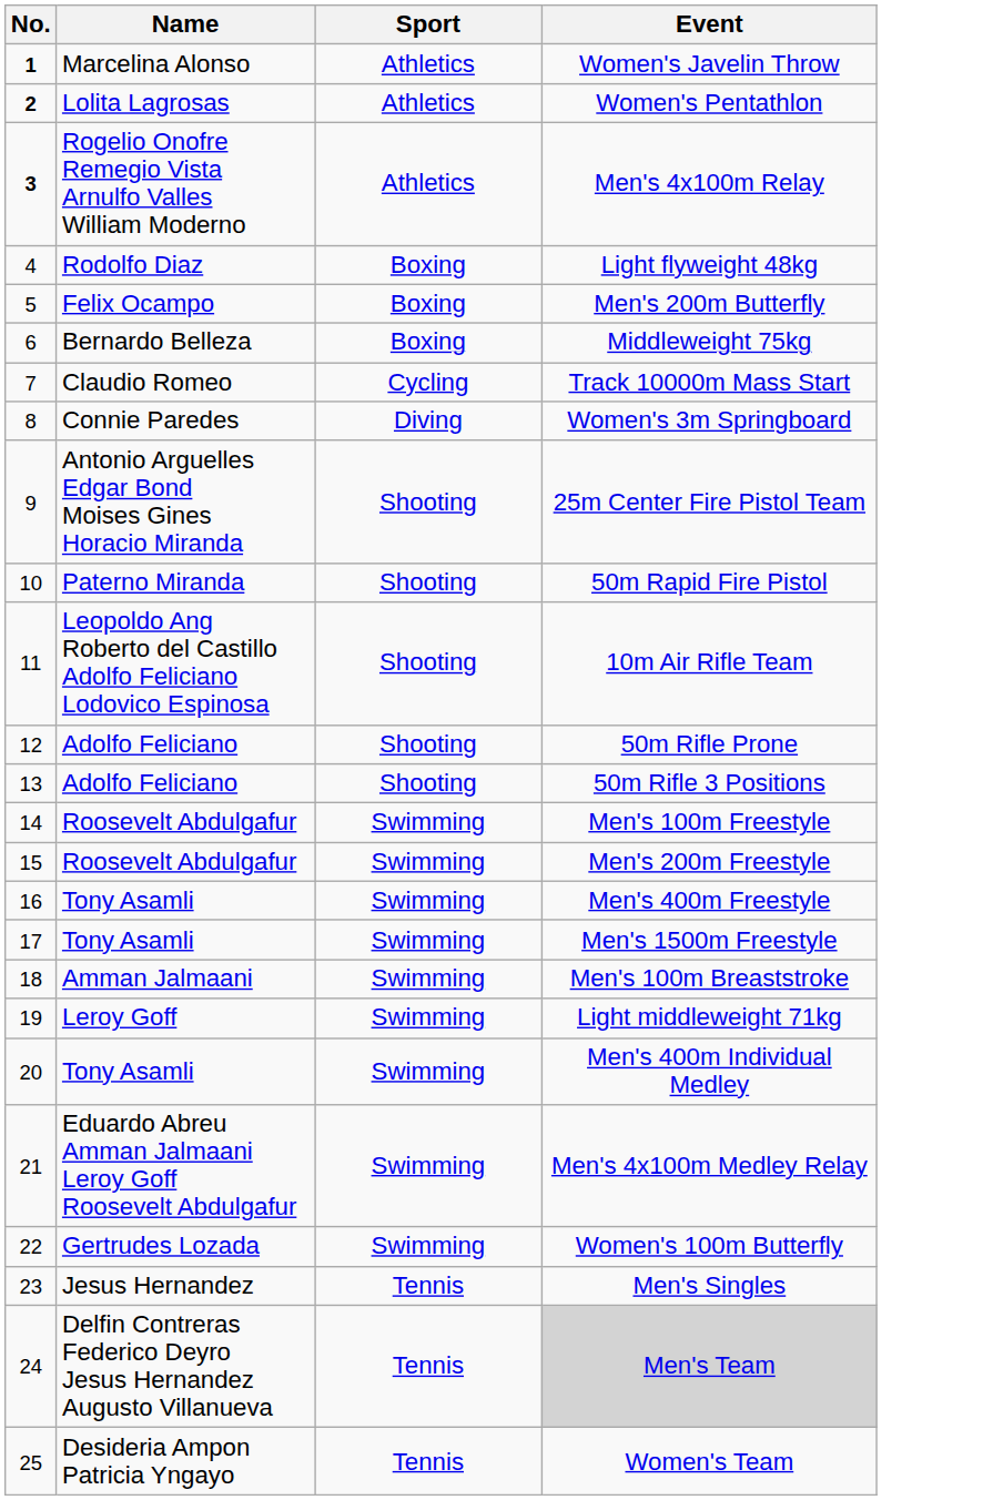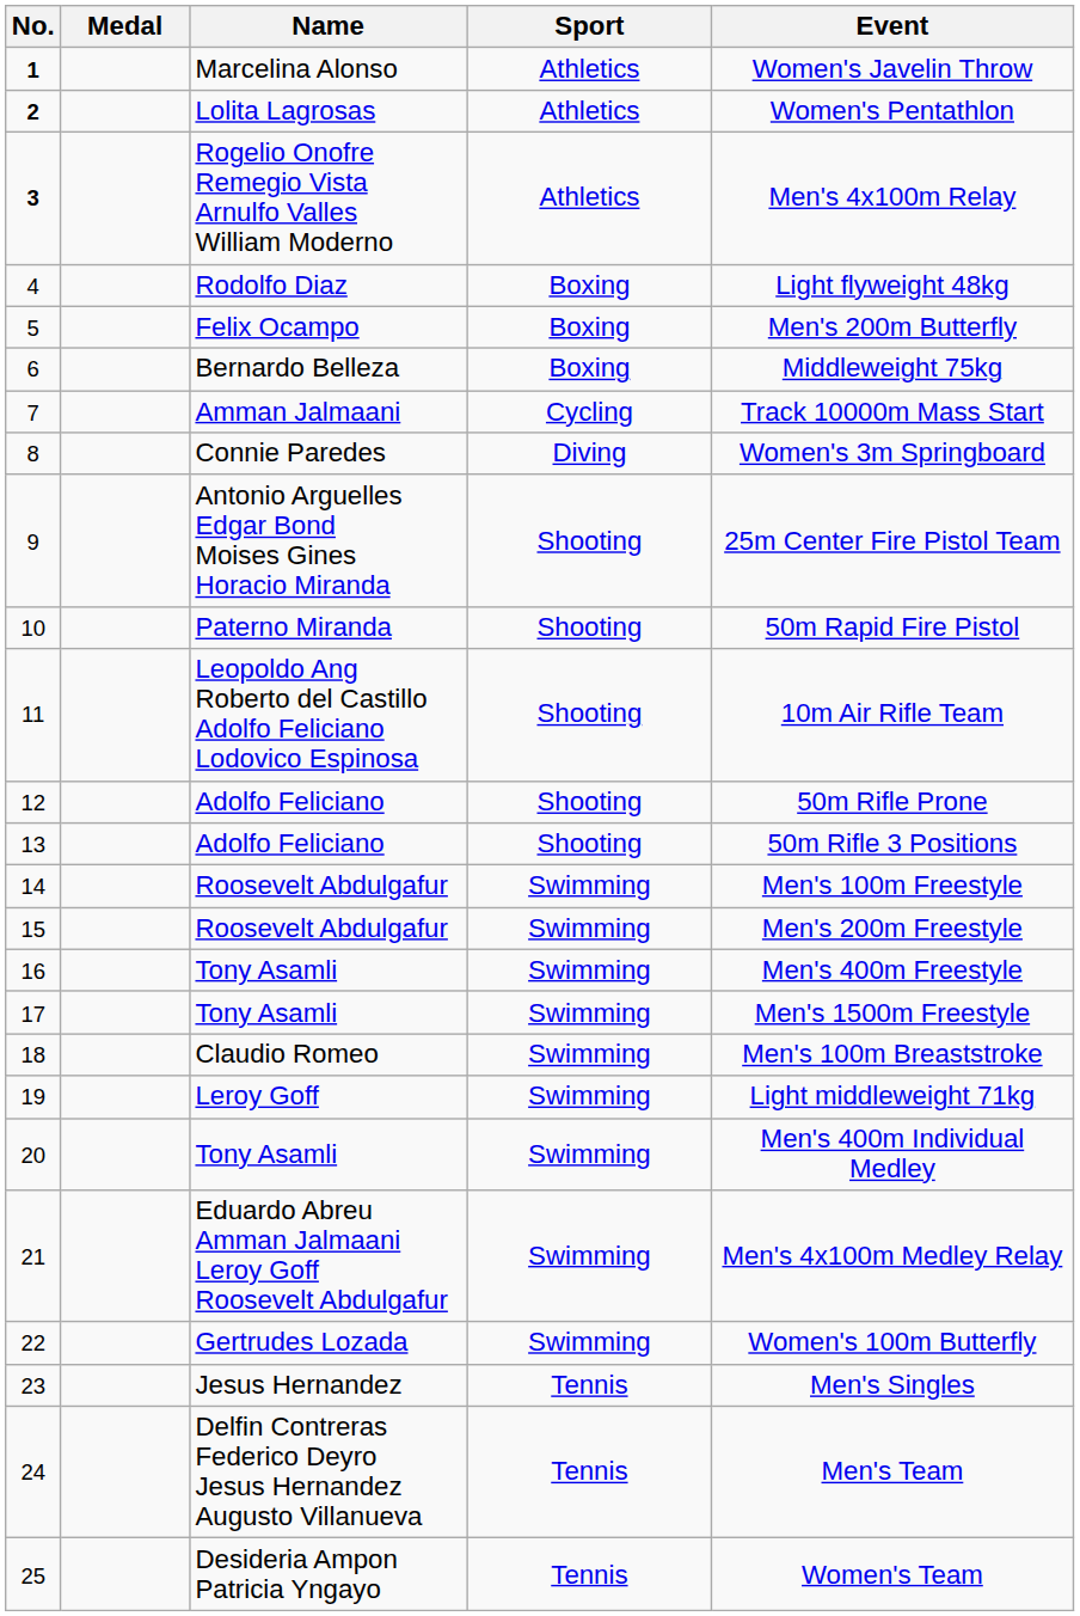 <table class="wikitable" style="font-size:100%; text-align:center;">
 <tr>
 <th width="10">No.</th>
+<th width="70">Medal</th>
 <th width="160">Name</th>
 <th width="140">Sport</th>
 <th width="210">Event</th>
 </tr>
 <tr>
 <td><small><strong>1</strong></small></td>
+<td></td>
 <td align=left>Marcelina Alonso</td>
 <td> <a href='#'>Athletics</a></td>
 <td><a href='#'>Women's Javelin Throw</a></td>
 </tr>
 <tr>
 <td><small><strong>2</strong></small></td>
+<td></td>
 <td align=left><a href='#'>Lolita Lagrosas</a></td>
 <td> <a href='#'>Athletics</a></td>
 <td><a href='#'>Women's Pentathlon</a></td>
 </tr>
 <tr>
 <td><small><strong>3<em></small></td>
+<td></td>
 <td align=left><a href='#'>Rogelio Onofre</a><br><a href='#'>Remegio Vista</a><br><a href='#'>Arnulfo Valles</a><br>William Moderno</td>
 <td> <a href='#'>Athletics</a></td>
 <td><a href='#'>Men's 4x100m Relay</a></td>
 </tr>
 <tr>
 <td><small></strong>4<strong></small></td>
+<td></td>
 <td align=left><a href='#'>Rodolfo Diaz</a></td>
 <td> <a href='#'>Boxing</a></td>
 <td><a href='#'>Light flyweight 48kg</a></td>
 </tr>
 <tr>
 <td><small></strong>5<strong></small></td>
+<td></td>
 <td align=left><a href='#'>Felix Ocampo</a></td>
 <td> <a href='#'>Boxing</a></td>
 <td><a href='#'>Men's 200m Butterfly</a></td>
 </tr>
 <tr>
 <td><small></strong>6<strong></small></td>
+<td></td>
 <td align=left>Bernardo Belleza</td>
 <td> <a href='#'>Boxing</a></td>
 <td><a href='#'>Middleweight 75kg</a></td>
 </tr>
 <tr>
 <td><small></strong>7<strong></small></td>
-<td align=left>Claudio Romeo</td>
+<td></td>
+<td align=left><a href='#'>Amman Jalmaani</a></td>
 <td> <a href='#'>Cycling</a></td>
 <td><a href='#'>Track 10000m Mass Start</a></td>
 </tr>
 <tr>
 <td><small></strong>8<strong></small></td>
+<td></td>
 <td align=left>Connie Paredes</td>
 <td> <a href='#'>Diving</a></td>
 <td><a href='#'>Women's 3m Springboard</a></td>
 </tr>
 <tr>
 <td><small></strong>9<strong></small></td>
+<td></td>
 <td align=left>Antonio Arguelles<br><a href='#'>Edgar Bond</a><br>Moises Gines<br><a href='#'>Horacio Miranda</a></td>
 <td> <a href='#'>Shooting</a></td>
 <td><a href='#'>25m Center Fire Pistol Team</a></td>
 </tr>
 <tr>
 <td><small></strong>10<strong></small></td>
+<td></td>
 <td align=left><a href='#'>Paterno Miranda</a></td>
 <td> <a href='#'>Shooting</a></td>
 <td><a href='#'>50m Rapid Fire Pistol</a></td>
 </tr>
 <tr>
 <td><small></strong>11<strong></small></td>
+<td></td>
 <td align=left><a href='#'>Leopoldo Ang</a><br>Roberto del Castillo<br><a href='#'>Adolfo Feliciano</a><br><a href='#'>Lodovico Espinosa</a></td>
 <td> <a href='#'>Shooting</a></td>
 <td><a href='#'>10m Air Rifle Team</a></td>
 </tr>
 <tr>
 <td><small></strong>12<strong></small></td>
+<td></td>
 <td align=left><a href='#'>Adolfo Feliciano</a></td>
 <td> <a href='#'>Shooting</a></td>
 <td><a href='#'>50m Rifle Prone</a></td>
 </tr>
 <tr>
 <td><small></strong>13<strong></small></td>
+<td></td>
 <td align=left><a href='#'>Adolfo Feliciano</a></td>
 <td> <a href='#'>Shooting</a></td>
 <td><a href='#'>50m Rifle 3 Positions</a></td>
 </tr>
 <tr>
 <td><small></strong>14<strong></small></td>
+<td></td>
 <td align=left><a href='#'>Roosevelt Abdulgafur</a></td>
 <td> <a href='#'>Swimming</a></td>
 <td><a href='#'>Men's 100m Freestyle</a></td>
 </tr>
 <tr>
 <td><small></strong>15<strong></small></td>
+<td></td>
 <td align=left><a href='#'>Roosevelt Abdulgafur</a></td>
 <td> <a href='#'>Swimming</a></td>
 <td><a href='#'>Men's 200m Freestyle</a></td>
 </tr>
 <tr>
 <td><small></strong>16<strong></small></td>
+<td></td>
 <td align=left><a href='#'>Tony Asamli</a></td>
 <td> <a href='#'>Swimming</a></td>
 <td><a href='#'>Men's 400m Freestyle</a></td>
 </tr>
 <tr>
 <td><small></strong>17<strong></small></td>
+<td></td>
 <td align=left><a href='#'>Tony Asamli</a></td>
 <td> <a href='#'>Swimming</a></td>
 <td><a href='#'>Men's 1500m Freestyle</a></td>
 </tr>
 <tr>
 <td><small></strong>18<strong></small></td>
-<td align=left><a href='#'>Amman Jalmaani</a></td>
+<td></td>
+<td align=left>Claudio Romeo</td>
 <td> <a href='#'>Swimming</a></td>
 <td><a href='#'>Men's 100m Breaststroke</a></td>
 </tr>
 <tr>
 <td><small></strong>19<strong></small></td>
+<td></td>
 <td align=left><a href='#'>Leroy Goff</a></td>
 <td> <a href='#'>Swimming</a></td>
 <td><a href='#'>Light middleweight 71kg</a></td>
 </tr>
 <tr>
 <td><small></strong>20<strong></small></td>
+<td></td>
 <td align=left><a href='#'>Tony Asamli</a></td>
 <td> <a href='#'>Swimming</a></td>
 <td><a href='#'>Men's 400m Individual Medley</a></td>
 </tr>
 <tr>
 <td><small></strong>21<strong></small></td>
+<td></td>
 <td align=left>Eduardo Abreu<br><a href='#'>Amman Jalmaani</a><br><a href='#'>Leroy Goff</a><br><a href='#'>Roosevelt Abdulgafur</a></td>
 <td> <a href='#'>Swimming</a></td>
 <td><a href='#'>Men's 4x100m Medley Relay</a></td>
 </tr>
 <tr>
 <td><small></strong>22<strong></small></td>
+<td></td>
 <td align=left><a href='#'>Gertrudes Lozada</a></td>
 <td> <a href='#'>Swimming</a></td>
 <td><a href='#'>Women's 100m Butterfly</a></td>
 </tr>
 <tr>
 <td><small></strong>23<strong></small></td>
+<td></td>
 <td align=left>Jesus Hernandez</td>
 <td> <a href='#'>Tennis</a></td>
 <td><a href='#'>Men's Singles</a></td>
 </tr>
 <tr>
 <td><small></strong>24<strong></small></td>
+<td></td>
 <td align=left>Delfin Contreras<br>Federico Deyro<br>Jesus Hernandez<br>Augusto Villanueva</td>
 <td> <a href='#'>Tennis</a></td>
-<td style="background: lightgrey;"><a href='#'>Men's Team</a></td>
+<td><a href='#'>Men's Team</a></td>
 </tr>
 <tr>
 <td><small></strong>25<strong></small></td>
+<td></td>
 <td align=left>Desideria Ampon<br>Patricia Yngayo</td>
 <td> <a href='#'>Tennis</a></td>
 <td><a href='#'>Women's Team</a></td>
 </tr>
 </table>
